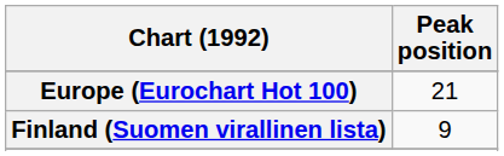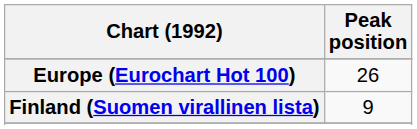 <table class="wikitable sortable plainrowheaders" style="text-align:center">
 <tr>
 <th>Chart (1992)</th>
 <th>Peak<br>position</th>
 </tr>
 <tr>
 </tr>
 <tr>
 <th scope="row">Europe (<a href='#'>Eurochart Hot 100</a>)</th>
-<td>21</td>
+<td>26</td>
 </tr>
 <tr>
 <th scope="row">Finland (<a href='#'>Suomen virallinen lista</a>)</th>
 <td>9</td>
 </tr>
 <tr>
 </tr>
 <tr>
 </tr>
 </table>
